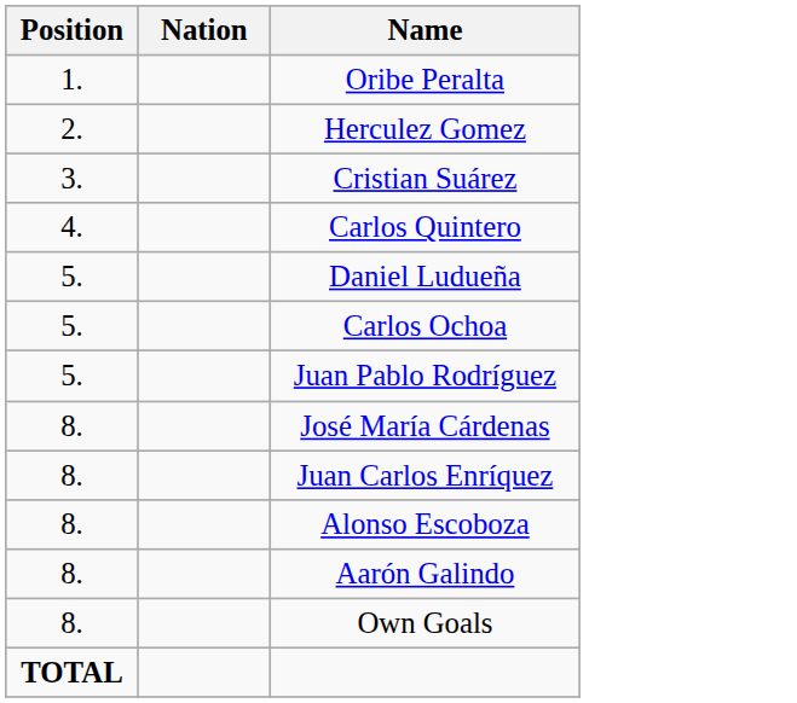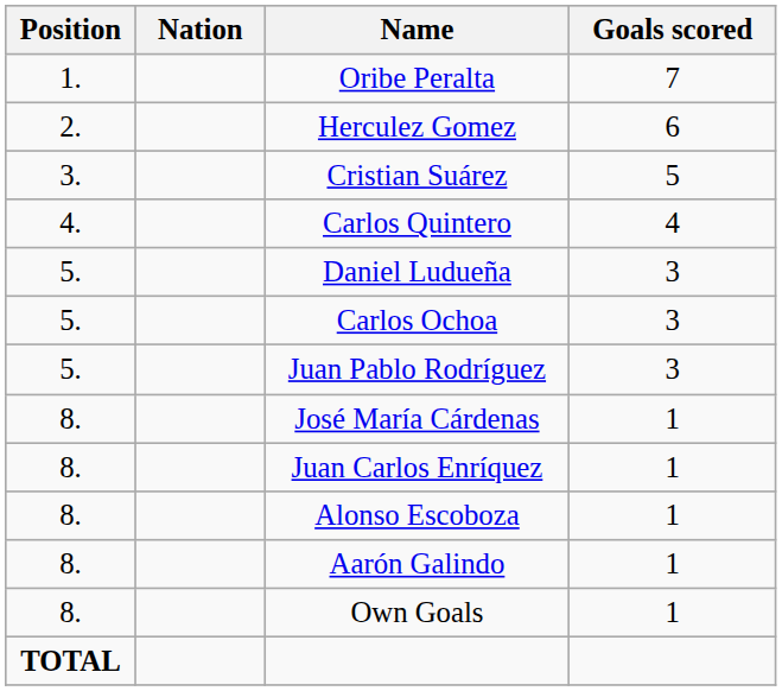 <table class="wikitable" style="font-size: 95%; text-align: center;">
 <tr>
 <th width=60>Position</th>
 <th width=60>Nation</th>
 <th width=150>Name</th>
+<th width=100>Goals scored</th>
 </tr>
 <tr>
 <td>1.</td>
 <td></td>
 <td><a href='#'>Oribe Peralta</a></td>
+<td>7</td>
 </tr>
 <tr>
 <td>2.</td>
 <td></td>
 <td><a href='#'>Herculez Gomez</a></td>
+<td>6</td>
 </tr>
 <tr>
 <td>3.</td>
 <td></td>
 <td><a href='#'>Cristian Suárez</a></td>
+<td>5</td>
 </tr>
 <tr>
 <td>4.</td>
 <td></td>
 <td><a href='#'>Carlos Quintero</a></td>
+<td>4</td>
 </tr>
 <tr>
 <td>5.</td>
 <td></td>
 <td><a href='#'>Daniel Ludueña</a></td>
+<td>3</td>
 </tr>
 <tr>
 <td>5.</td>
 <td></td>
 <td><a href='#'>Carlos Ochoa</a></td>
+<td>3</td>
 </tr>
 <tr>
 <td>5.</td>
 <td></td>
 <td><a href='#'>Juan Pablo Rodríguez</a></td>
+<td>3</td>
 </tr>
 <tr>
 <td>8.</td>
 <td></td>
 <td><a href='#'>José María Cárdenas</a></td>
+<td>1</td>
 </tr>
 <tr>
 <td>8.</td>
 <td></td>
 <td><a href='#'>Juan Carlos Enríquez</a></td>
+<td>1</td>
 </tr>
 <tr>
 <td>8.</td>
 <td></td>
 <td><a href='#'>Alonso Escoboza</a></td>
+<td>1</td>
 </tr>
 <tr>
 <td>8.</td>
 <td></td>
 <td><a href='#'>Aarón Galindo</a></td>
+<td>1</td>
 </tr>
 <tr>
 <td>8.</td>
 <td></td>
 <td>Own Goals</td>
+<td>1</td>
 </tr>
 <tr>
 <td><strong>TOTAL</strong></td>
 <td></td>
 <td></td>
+<td></td>
 </tr>
 </table>
